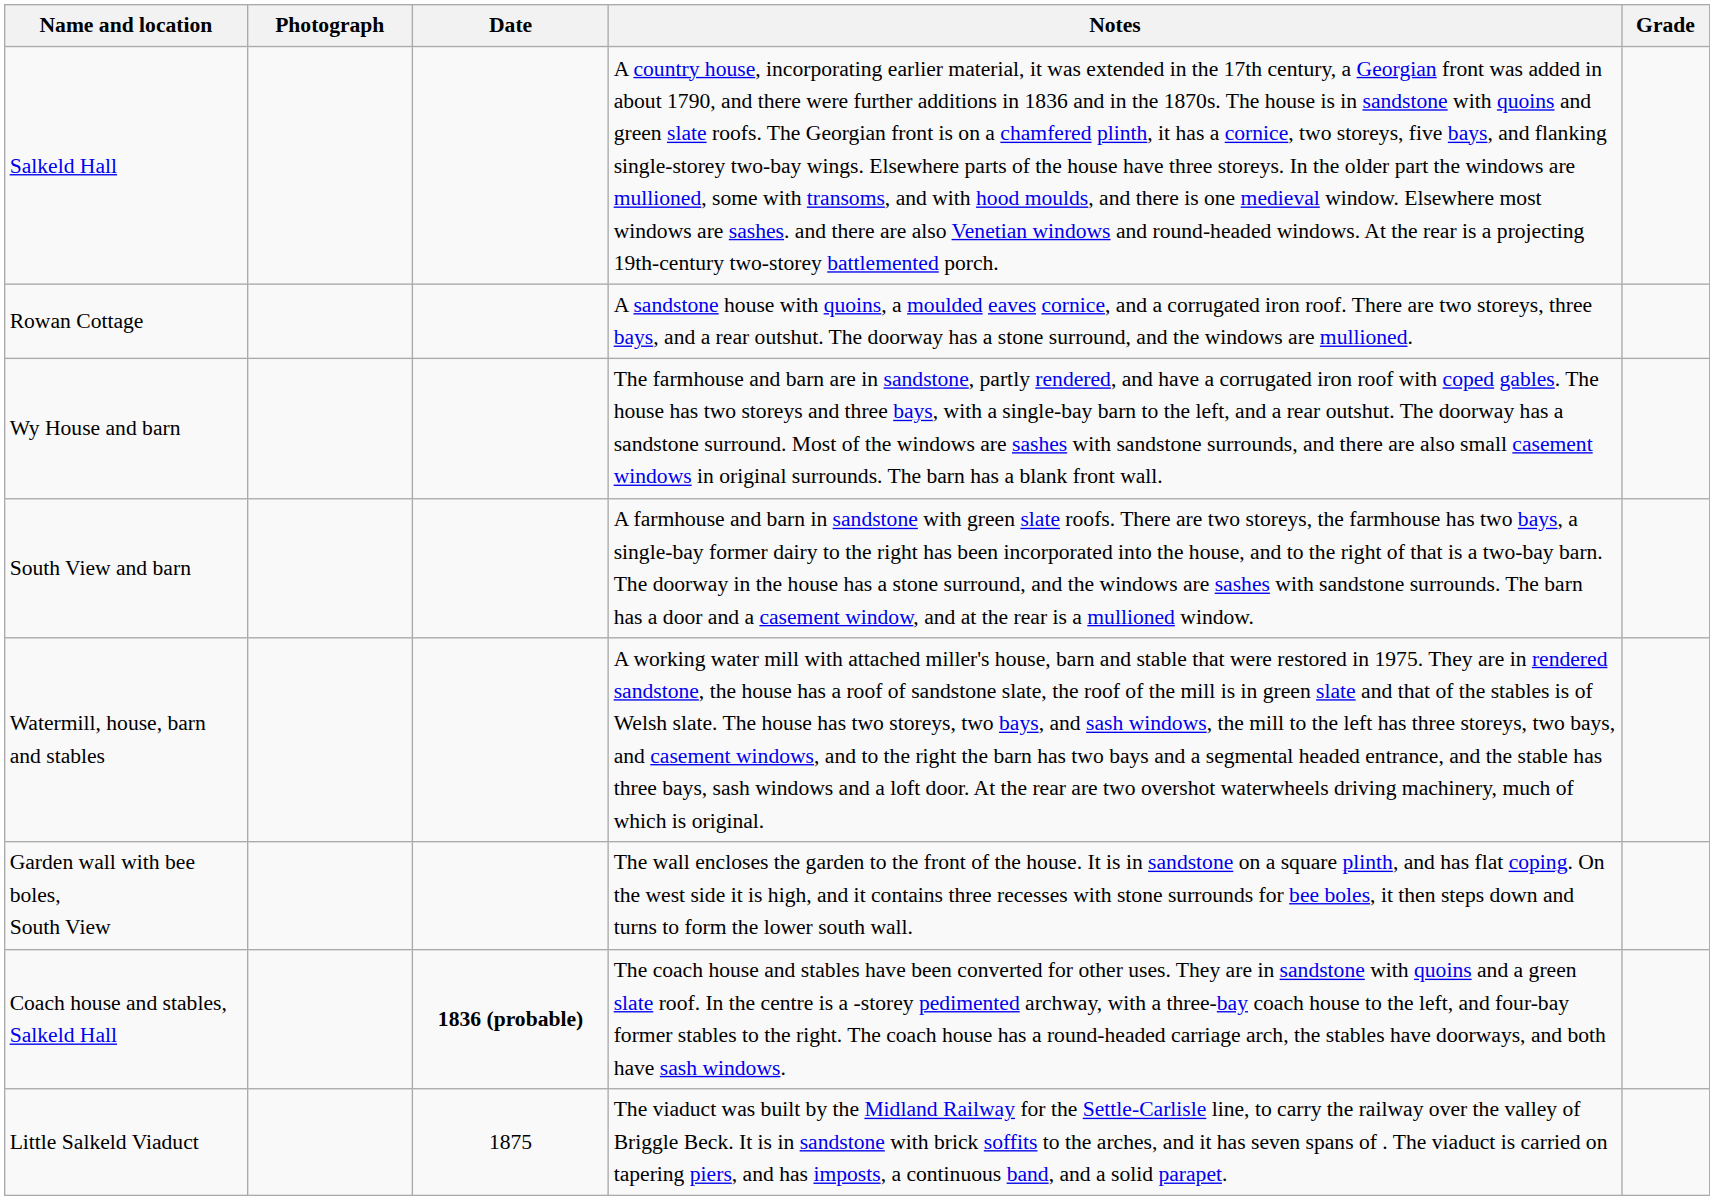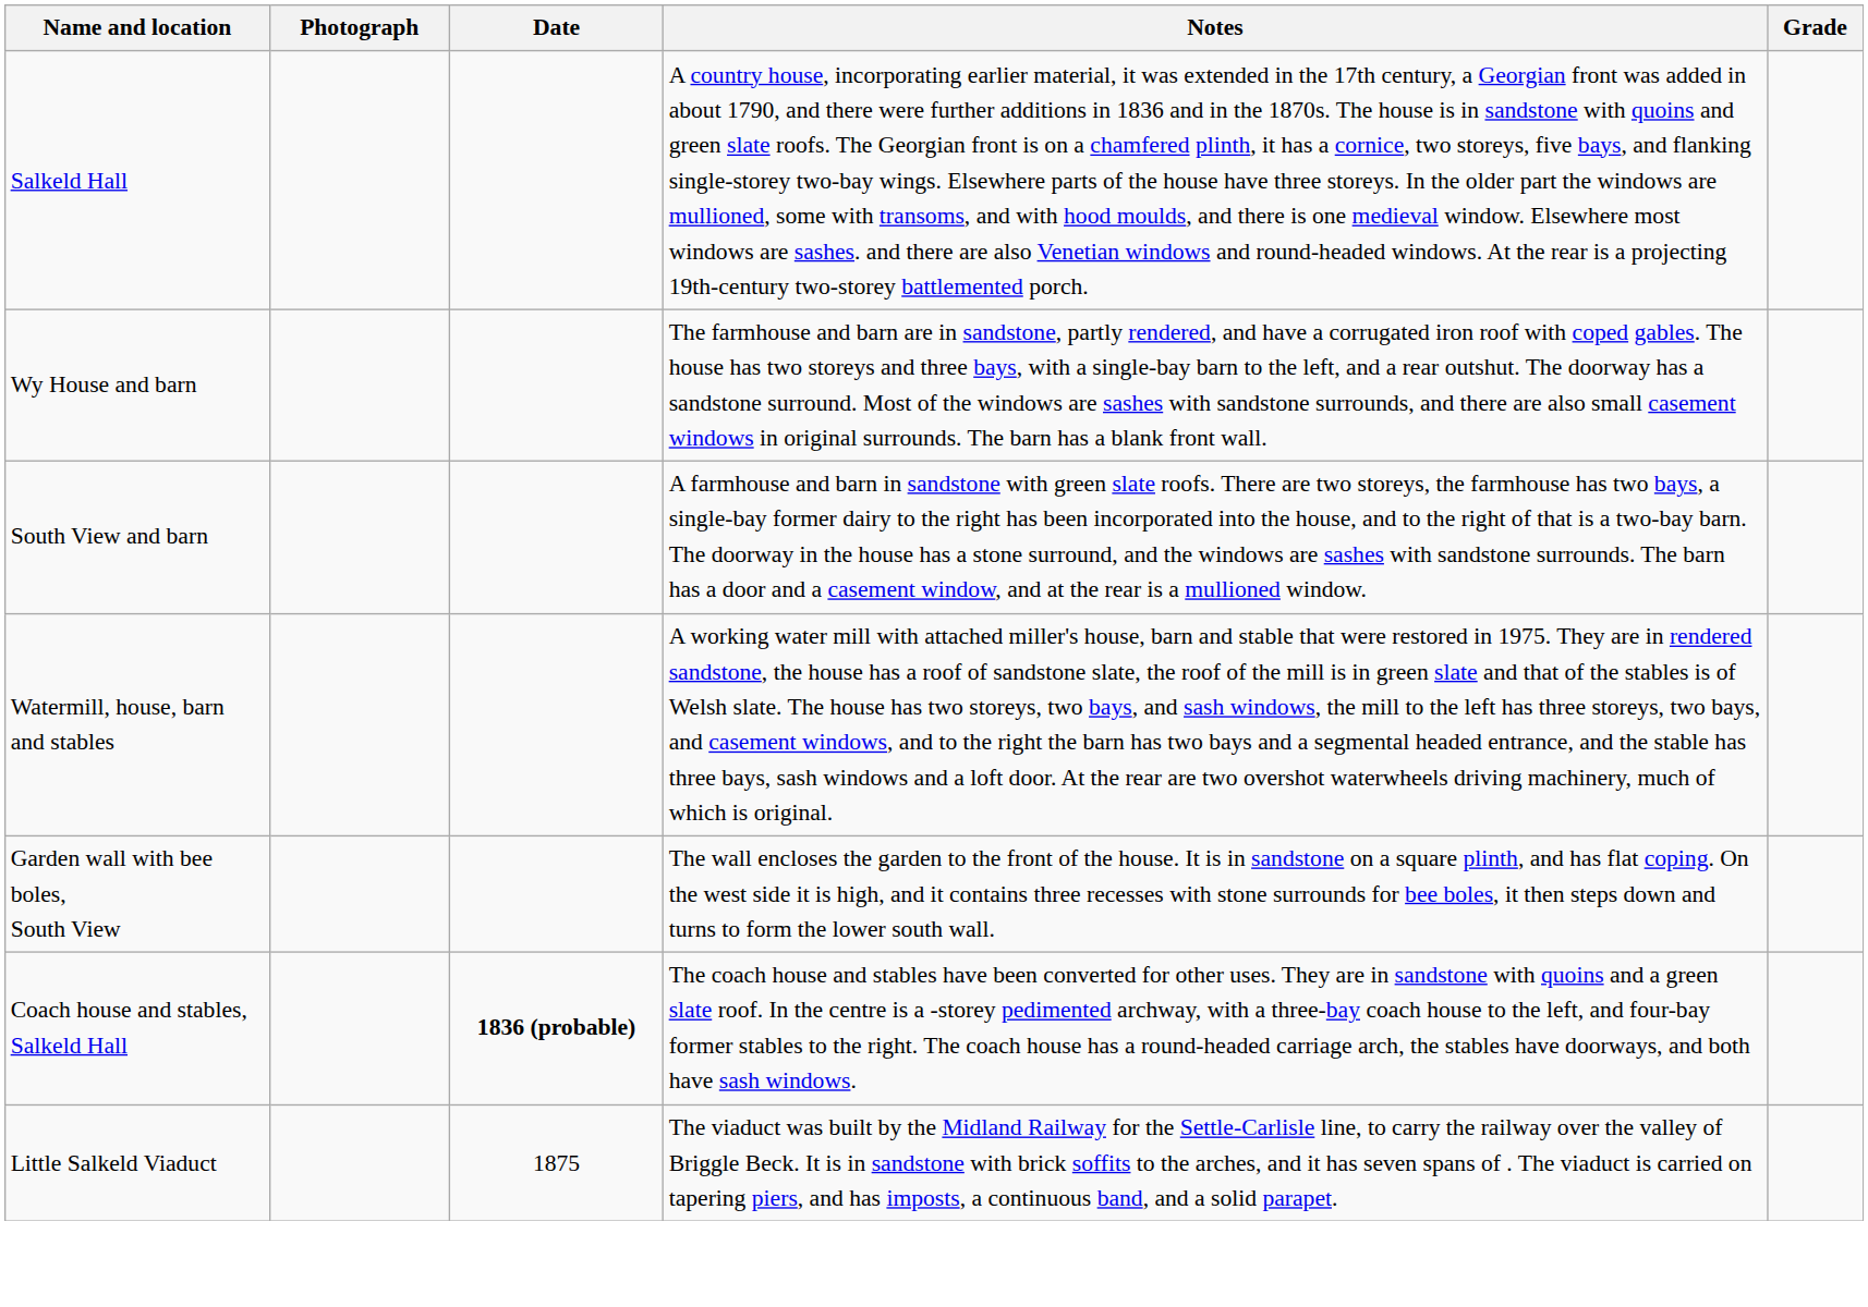 <table class="wikitable sortable plainrowheaders" style="width:100%; border:0; text-align:left; line-height:150%;">
 <tr>
 <th scope="col"  style="width:150px">Name and location</th>
 <th scope="col"  style="width:100px" class="unsortable">Photograph</th>
 <th scope="col"  style="width:120px">Date</th>
 <th scope="col"  style="width:650px" class="unsortable">Notes</th>
 <th scope="col"  style="width:50px">Grade</th>
 </tr>
 <tr>
 <td><a href='#'>Salkeld Hall</a><br><small></small></td>
 <td></td>
 <td align="center"></td>
 <td>A <a href='#'>country house</a>, incorporating earlier material, it was extended in the 17th century, a <a href='#'>Georgian</a> front was added in about 1790, and there were further additions in 1836 and in the 1870s.  The house is in <a href='#'>sandstone</a> with <a href='#'>quoins</a> and green <a href='#'>slate</a> roofs.  The Georgian front is on a <a href='#'>chamfered</a> <a href='#'>plinth</a>, it has a <a href='#'>cornice</a>, two storeys, five <a href='#'>bays</a>, and flanking single-storey two-bay wings.  Elsewhere parts of the house have three storeys.  In the older part the windows are <a href='#'>mullioned</a>, some with <a href='#'>transoms</a>, and with <a href='#'>hood moulds</a>, and there is one <a href='#'>medieval</a> window.  Elsewhere most windows are <a href='#'>sashes</a>. and there are also <a href='#'>Venetian windows</a> and round-headed windows.  At the rear is a projecting 19th-century two-storey <a href='#'>battlemented</a> porch.</td>
-<td align="center" ></td>
-</tr>
-<tr>
-<td>Rowan Cottage<br><small></small></td>
-<td></td>
-<td align="center"></td>
-<td>A <a href='#'>sandstone</a> house with <a href='#'>quoins</a>, a <a href='#'>moulded</a> <a href='#'>eaves</a> <a href='#'>cornice</a>, and a corrugated iron roof.  There are two storeys, three <a href='#'>bays</a>, and a rear outshut.  The doorway has a stone surround, and the windows are <a href='#'>mullioned</a>.</td>
 <td align="center" ></td>
 </tr>
 <tr>
 <td>Wy House and barn<br><small></small></td>
 <td></td>
 <td align="center"></td>
 <td>The farmhouse and barn are in <a href='#'>sandstone</a>, partly <a href='#'>rendered</a>, and have a corrugated iron roof with <a href='#'>coped</a> <a href='#'>gables</a>.  The house has two storeys and three <a href='#'>bays</a>, with a single-bay barn to the left, and a rear outshut.  The doorway has a sandstone surround.  Most of the windows are <a href='#'>sashes</a> with sandstone surrounds, and there are also small <a href='#'>casement windows</a> in original surrounds.  The barn has a blank front wall.</td>
 <td align="center" ></td>
 </tr>
 <tr>
 <td>South View and barn<br><small></small></td>
 <td></td>
 <td align="center"></td>
 <td>A farmhouse and barn in <a href='#'>sandstone</a> with green <a href='#'>slate</a> roofs.  There are two storeys, the farmhouse has two <a href='#'>bays</a>, a single-bay former dairy to the right has been incorporated into the house, and to the right of that is a two-bay barn.  The doorway in the house has a stone surround, and the windows are <a href='#'>sashes</a> with sandstone surrounds.  The barn has a door and a <a href='#'>casement window</a>, and at the rear is a <a href='#'>mullioned</a> window.</td>
 <td align="center" ></td>
 </tr>
 <tr>
 <td>Watermill, house, barn and stables<br><small></small></td>
 <td></td>
 <td align="center"></td>
 <td>A working water mill with attached miller's house, barn and stable that were restored in 1975.  They are in <a href='#'>rendered</a> <a href='#'>sandstone</a>, the house has a roof of sandstone slate, the roof of the mill is in green <a href='#'>slate</a> and that of the stables is of Welsh slate.  The house has two storeys, two <a href='#'>bays</a>, and <a href='#'>sash windows</a>, the mill to the left has three storeys, two bays, and <a href='#'>casement windows</a>, and to the right the barn has two bays and a segmental headed entrance, and the stable has three bays, sash windows and a loft door.  At the rear are two overshot waterwheels driving machinery, much of which is original.</td>
 <td align="center" ></td>
 </tr>
 <tr>
 <td>Garden wall with bee boles, <br>South View<br><small></small></td>
 <td></td>
 <td align="center"></td>
 <td>The wall encloses the garden to the front of the house.  It is in <a href='#'>sandstone</a> on a square <a href='#'>plinth</a>, and has flat <a href='#'>coping</a>.  On the west side it is high, and it contains three recesses with stone surrounds for <a href='#'>bee boles</a>, it then steps down and turns to form the lower south wall.</td>
 <td align="center" ></td>
 </tr>
 <tr>
 <td>Coach house and stables,<br><a href='#'>Salkeld Hall</a><br><small></small></td>
 <td></td>
 <td align="center"><strong>1836 (probable)</strong></td>
 <td>The coach house and stables have been converted for other uses.  They are in <a href='#'>sandstone</a> with <a href='#'>quoins</a> and a green <a href='#'>slate</a> roof.  In the centre is a -storey <a href='#'>pedimented</a> archway, with a three-<a href='#'>bay</a> coach house to the left, and four-bay former stables to the right.  The coach house has a round-headed carriage arch, the stables have doorways, and both have <a href='#'>sash windows</a>.</td>
 <td align="center" ></td>
 </tr>
 <tr>
 <td>Little Salkeld Viaduct<br><small></small></td>
 <td></td>
 <td align="center">1875</td>
 <td>The viaduct was built by the <a href='#'>Midland Railway</a> for the <a href='#'>Settle-Carlisle</a> line, to carry the railway over the valley of Briggle Beck.  It is in <a href='#'>sandstone</a> with brick <a href='#'>soffits</a> to the arches, and it has seven spans of .  The viaduct is carried on tapering <a href='#'>piers</a>, and has <a href='#'>imposts</a>, a continuous <a href='#'>band</a>, and a solid <a href='#'>parapet</a>.</td>
 <td align="center" ></td>
 </tr>
 <tr>
 </tr>
 </table>
